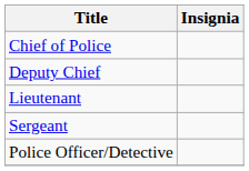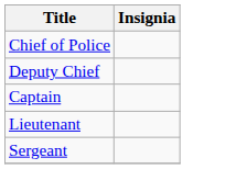 <table class="wikitable">
 <tr>
 <th>Title</th>
 <th>Insignia</th>
 </tr>
 <tr>
 <td><a href='#'>Chief of Police</a></td>
 <td></td>
 </tr>
 <tr>
 <td><a href='#'>Deputy Chief</a></td>
 </tr>
 <tr>
+<td><a href='#'>Captain</a></td>
+<td></td>
+</tr>
+<tr>
 <td><a href='#'>Lieutenant</a></td>
 <td></td>
 </tr>
 <tr>
 <td><a href='#'>Sergeant</a></td>
 <td></td>
 </tr>
 <tr>
-<td>Police Officer/Detective</td>
-<td></td>
-</tr>
-<tr>
 </tr>
 </table>
